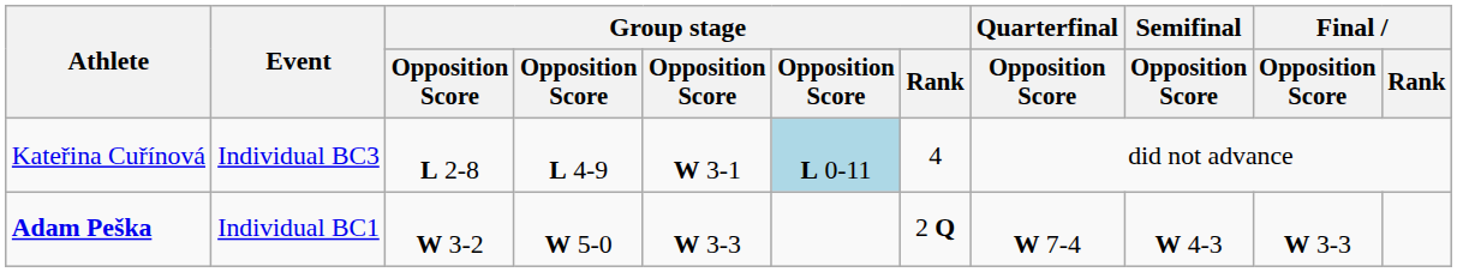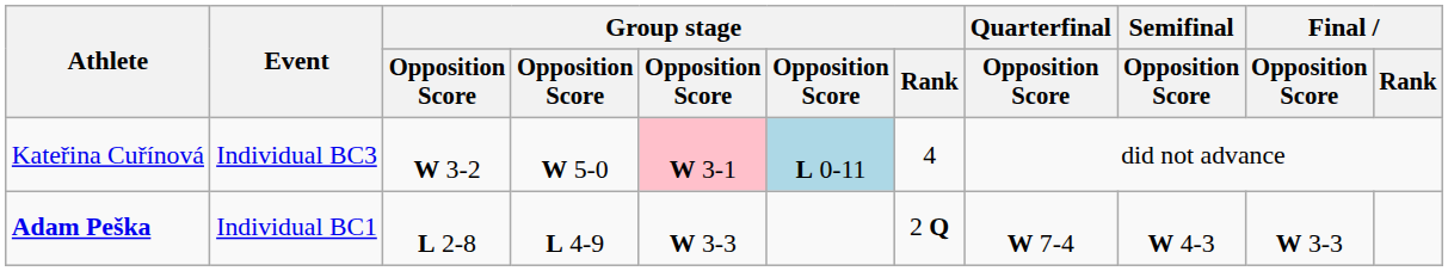 <table class="wikitable" style="font-size:90%; text-align:center">
 <tr>
 <th rowspan="2">Athlete</th>
 <th rowspan="2">Event</th>
 <th colspan="5">Group stage</th>
 <th>Quarterfinal</th>
 <th>Semifinal</th>
 <th colspan="2">Final / </th>
 </tr>
 <tr style="font-size:95%">
 <th>Opposition<br>Score</th>
 <th>Opposition<br>Score</th>
 <th>Opposition<br>Score</th>
 <th>Opposition<br>Score</th>
 <th>Rank</th>
 <th>Opposition<br>Score</th>
 <th>Opposition<br>Score</th>
 <th>Opposition<br>Score</th>
 <th>Rank</th>
 </tr>
 <tr>
 <td align="left"><a href='#'>Kateřina Cuřínová</a></td>
 <td align="left"><a href='#'>Individual BC3</a></td>
-<td><br><strong>L</strong> 2-8</td>
-<td><br><strong>L</strong> 4-9</td>
-<td><br><strong>W</strong> 3-1</td>
+<td><br><strong>W</strong> 3-2</td>
+<td><br><strong>W</strong> 5-0</td>
+<td style="background: pink;"><br><strong>W</strong> 3-1</td>
 <td style="background: lightblue;"><br><strong>L</strong> 0-11</td>
 <td>4</td>
 <td colspan=4>did not advance</td>
 </tr>
 <tr>
 <td align="left"><strong><a href='#'>Adam Peška</a></strong></td>
 <td align="left"><a href='#'>Individual BC1</a></td>
-<td><br><strong>W</strong> 3-2</td>
-<td><br><strong>W</strong> 5-0</td>
+<td><br><strong>L</strong> 2-8</td>
+<td><br><strong>L</strong> 4-9</td>
 <td><br><strong>W</strong> 3-3</td>
 <td></td>
 <td>2 <strong>Q</strong></td>
 <td><br><strong>W</strong> 7-4</td>
 <td><br><strong>W</strong> 4-3</td>
 <td><br><strong>W</strong> 3-3</td>
 <td></td>
 </tr>
 </table>
